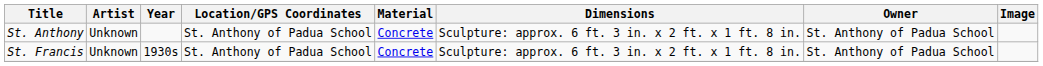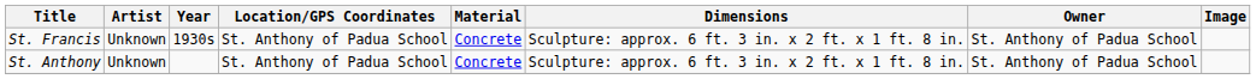 <table class="wikitable sortable">
 <tr>
 <th>Title</th>
 <th>Artist</th>
 <th>Year</th>
 <th>Location/GPS Coordinates</th>
 <th>Material</th>
 <th>Dimensions</th>
 <th>Owner</th>
 <th>Image</th>
 </tr>
 <tr>
+<td><em>St. Francis</em></td>
+<td>Unknown</td>
+<td>1930s</td>
+<td>St. Anthony of Padua School</td>
+<td><a href='#'>Concrete</a></td>
+<td>Sculpture: approx. 6 ft. 3 in. x 2 ft. x 1 ft. 8 in.</td>
+<td>St. Anthony of Padua School</td>
+<td></td>
+</tr>
+<tr>
 <td><em>St. Anthony</em></td>
 <td>Unknown</td>
 <td></td>
 <td>St. Anthony of Padua School</td>
 <td><a href='#'>Concrete</a></td>
 <td>Sculpture: approx. 6 ft. 3 in. x 2 ft. x 1 ft. 8 in.</td>
 <td>St. Anthony of Padua School</td>
 <td></td>
 </tr>
 <tr>
-<td><em>St. Francis</em></td>
-<td>Unknown</td>
-<td>1930s</td>
-<td>St. Anthony of Padua School</td>
-<td><a href='#'>Concrete</a></td>
-<td>Sculpture: approx. 6 ft. 3 in. x 2 ft. x 1 ft. 8 in.</td>
-<td>St. Anthony of Padua School</td>
-<td></td>
-</tr>
-<tr>
 </tr>
 </table>
